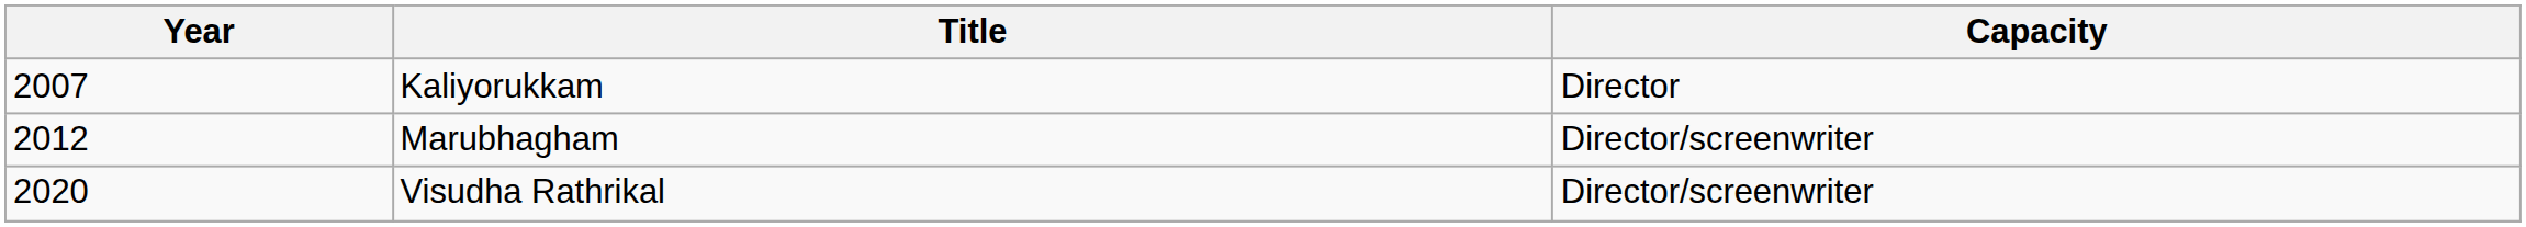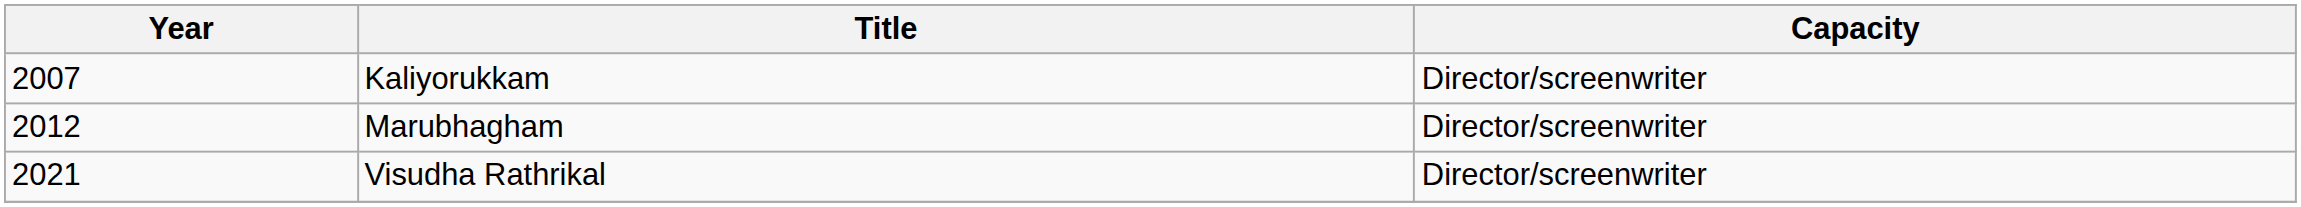 <table class="wikitable plainrowheaders sortable" style="width:75%">
 <tr>
 <th scope="col" style="width:10%">Year</th>
 <th scope="col" style="width:30%">Title</th>
 <th scope="col" style="width:25%">Capacity</th>
 </tr>
 <tr>
 <td>2007</td>
 <td>Kaliyorukkam</td>
-<td>Director</td>
+<td>Director/screenwriter</td>
 </tr>
 <tr>
 <td>2012</td>
 <td>Marubhagham</td>
 <td>Director/screenwriter</td>
 </tr>
 <tr>
-<td>2020</td>
+<td>2021</td>
 <td>Visudha Rathrikal</td>
 <td>Director/screenwriter</td>
 </tr>
 <tr>
 </tr>
 </table>
